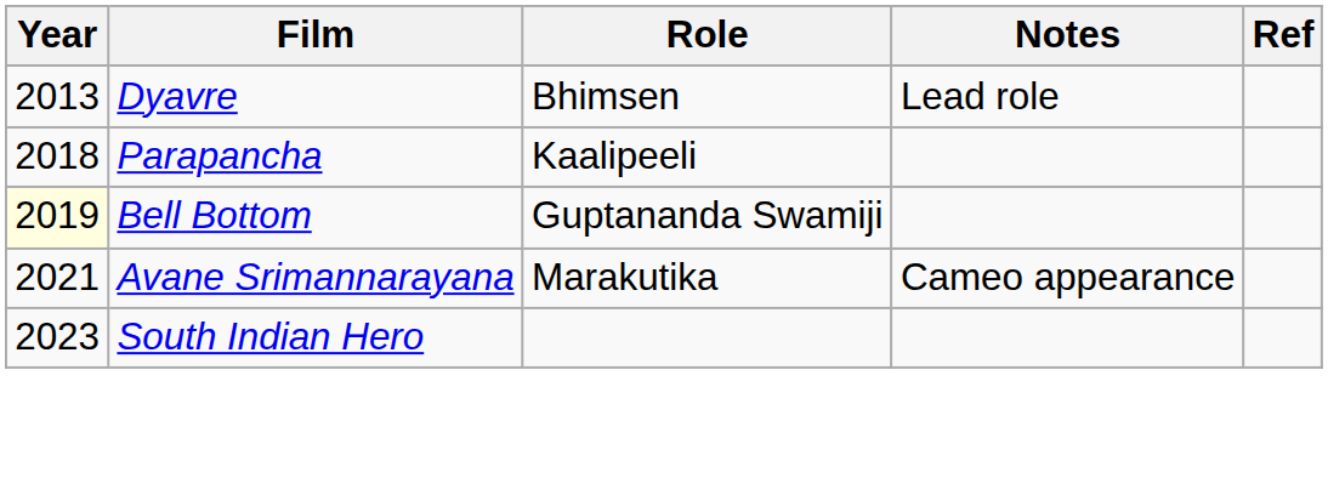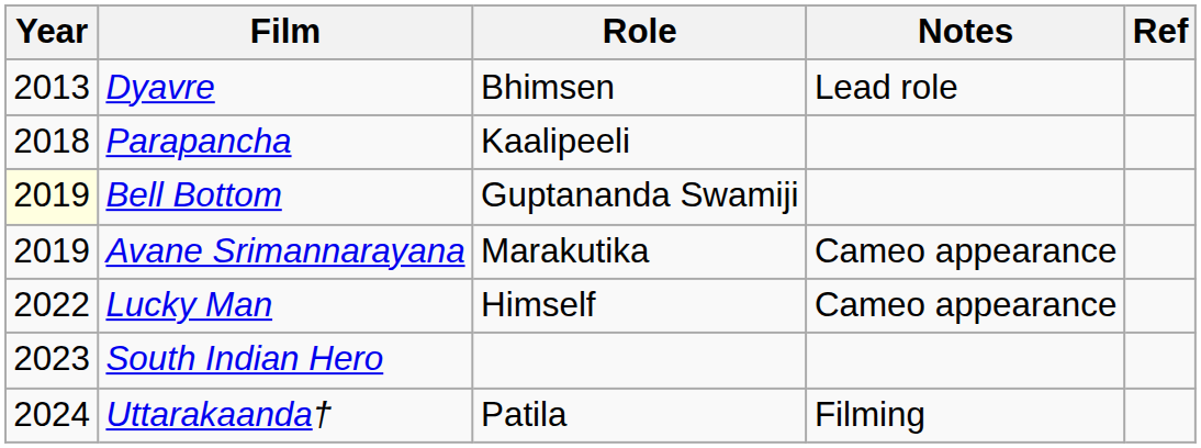 <table class="wikitable sortable">
 <tr>
 <th>Year</th>
 <th>Film</th>
 <th>Role</th>
 <th>Notes</th>
 <th>Ref</th>
 </tr>
 <tr>
 <td>2013</td>
 <td><em><a href='#'>Dyavre</a></em></td>
 <td>Bhimsen</td>
 <td>Lead role</td>
 <td></td>
 </tr>
 <tr>
 <td>2018</td>
 <td><em><a href='#'>Parapancha</a></em></td>
 <td>Kaalipeeli</td>
 <td></td>
 <td></td>
 </tr>
 <tr>
 <td style="background: lightyellow;">2019</td>
 <td><em><a href='#'>Bell Bottom</a></em></td>
 <td>Guptananda Swamiji</td>
 <td></td>
 <td></td>
 </tr>
 <tr>
-<td>2021</td>
+<td>2019</td>
 <td><em><a href='#'>Avane Srimannarayana</a></em></td>
 <td>Marakutika</td>
+<td>Cameo appearance</td>
+<td></td>
+</tr>
+<tr>
+<td>2022</td>
+<td><em><a href='#'>Lucky Man</a></em></td>
+<td>Himself</td>
 <td>Cameo appearance</td>
 <td></td>
 </tr>
 <tr>
 <td>2023</td>
 <td><em><a href='#'>South Indian Hero</a></em></td>
 <td></td>
 <td></td>
 <td></td>
 </tr>
+<tr>
+<td>2024</td>
+<td><em><a href='#'>Uttarakaanda</a>†</em></td>
+<td>Patila</td>
+<td>Filming</td>
+<td></td>
+</tr>
 </table>
